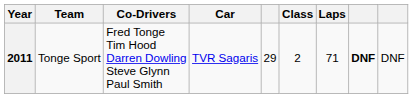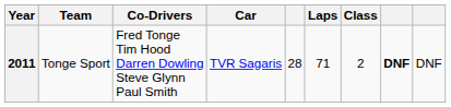 <table class="wikitable" style="font-size:90%">
 <tr>
 <th>Year</th>
 <th>Team</th>
 <th>Co-Drivers</th>
 <th>Car</th>
 <th></th>
+<th>Laps</th>
 <th>Class</th>
-<th>Laps</th>
 <th></th>
 <th></th>
 </tr>
 <tr style="text-align:center;">
 <th>2011</th>
 <td align="left"> Tonge Sport</td>
 <td align="left"> Fred Tonge<br> Tim Hood<br> <a href='#'>Darren Dowling</a><br> Steve Glynn<br> Paul Smith</td>
 <td align="left"><a href='#'>TVR Sagaris</a></td>
-<td>29</td>
+<td>28</td>
+<td>71</td>
 <td>2</td>
-<td>71</td>
 <td><strong>DNF</strong></td>
 <td>DNF</td>
 </tr>
 </table>
